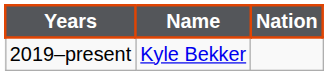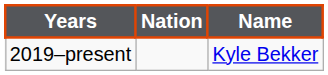 <table class="wikitable">
 <tr>
 <th style="background:#54565A; color:#fff; border:2px solid #E04403;" scope="col">Years</th>
+<th style="background:#54565A; color:#fff; border:2px solid #E04403;" scope="col">Nation</th>
 <th style="background:#54565A; color:#fff; border:2px solid #E04403;" scope="col">Name</th>
-<th style="background:#54565A; color:#fff; border:2px solid #E04403;" scope="col">Nation</th>
 </tr>
 <tr>
 <td>2019–present</td>
+<td></td>
 <td><a href='#'>Kyle Bekker</a></td>
-<td></td>
 </tr>
 </table>
